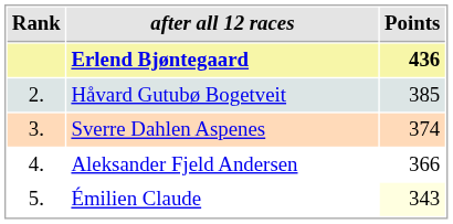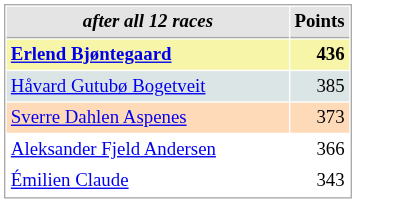 <table cellspacing="1" cellpadding="3" style="border:1px solid #aaa; font-size:86%;">
 <tr style="background:#e4e4e4;">
-<th style="border-bottom:1px solid #aaa; width:10px;">Rank</th>
 <th style="border-bottom:1px solid #aaa; width:200px; white-space:nowrap;"><em>after all 12 races</em></th>
 <th style="border-bottom:1px solid #aaa; width:20px;">Points</th>
 </tr>
 <tr style="background:#f7f6a8;">
-<td style="text-align:center"></td>
 <td> <strong><a href='#'>Erlend Bjøntegaard</a></strong></td>
 <td align=right><strong>436</strong></td>
 </tr>
 <tr style="background:#dce5e5;">
-<td style="text-align:center">2.</td>
 <td> <a href='#'>Håvard Gutubø Bogetveit</a></td>
 <td align=right>385</td>
 </tr>
 <tr style="background:#ffdab9;">
-<td style="text-align:center">3.</td>
 <td> <a href='#'>Sverre Dahlen Aspenes</a></td>
-<td align=right>374</td>
+<td align=right>373</td>
 </tr>
 <tr>
-<td style="text-align:center">4.</td>
 <td> <a href='#'>Aleksander Fjeld Andersen</a></td>
 <td align=right>366</td>
 </tr>
 <tr>
-<td style="text-align:center">5.</td>
 <td> <a href='#'>Émilien Claude</a></td>
-<td style="background: lightyellow; text-align:right">343</td>
+<td style="text-align:right">343</td>
 </tr>
 </table>
